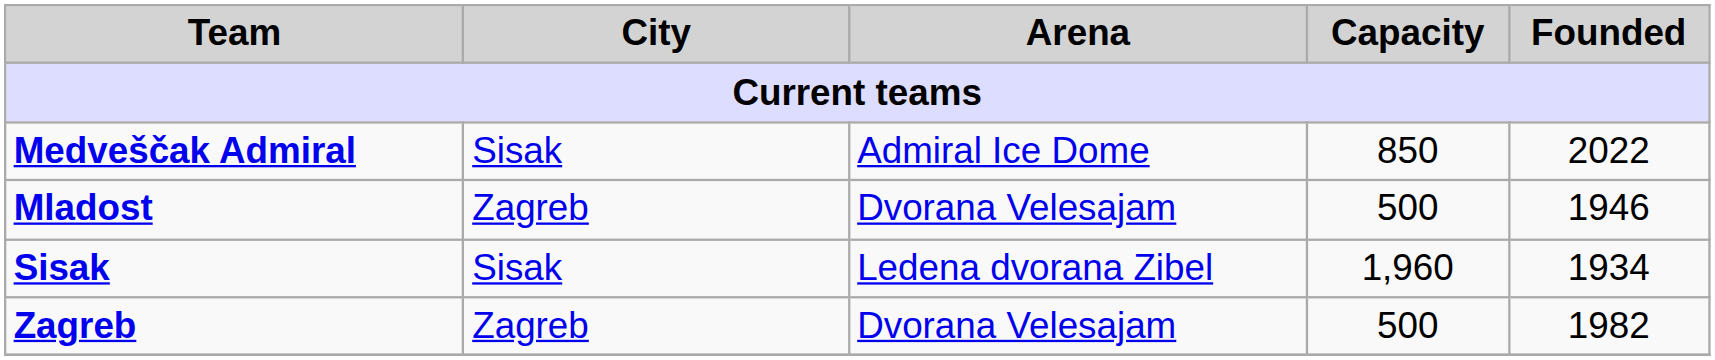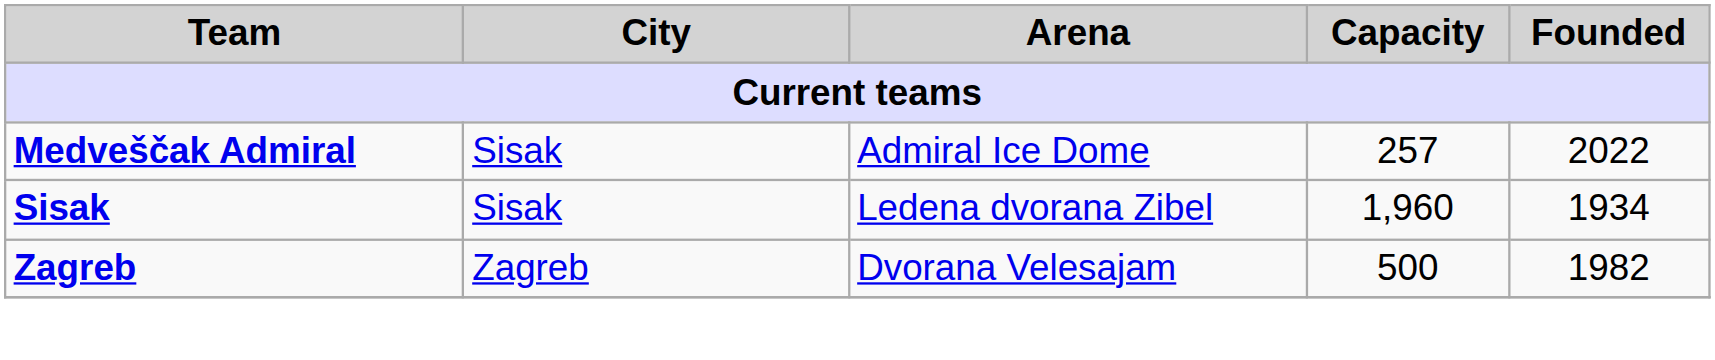 <table class="wikitable" style="text-align:left">
 <tr>
 <th style="background:lightgrey;width:12em">Team</th>
 <th style="background:lightgrey;width:10em">City</th>
 <th style="background:lightgrey;width:12em">Arena</th>
 <th style="background:lightgrey;width:5em">Capacity</th>
 <th style="background:lightgrey;width:5em">Founded</th>
 </tr>
 <tr>
 <th style="background:#DDDDFF" colspan=5>Current teams</th>
 </tr>
 <tr>
 <td><strong><a href='#'>Medveščak Admiral</a></strong></td>
 <td> <a href='#'>Sisak</a></td>
 <td><a href='#'>Admiral Ice Dome</a></td>
-<td align=center>850</td>
+<td align=center>257</td>
 <td align=center>2022</td>
-</tr>
-<tr>
-<td><strong><a href='#'>Mladost</a></strong></td>
-<td> <a href='#'>Zagreb</a></td>
-<td><a href='#'>Dvorana Velesajam</a></td>
-<td align=center>500</td>
-<td align=center>1946</td>
 </tr>
 <tr>
 <td><strong><a href='#'>Sisak</a></strong></td>
 <td> <a href='#'>Sisak</a></td>
 <td><a href='#'>Ledena dvorana Zibel</a></td>
 <td align=center>1,960</td>
 <td align=center>1934</td>
 </tr>
 <tr>
 <td><strong><a href='#'>Zagreb</a></strong></td>
 <td> <a href='#'>Zagreb</a></td>
 <td><a href='#'>Dvorana Velesajam</a></td>
 <td align=center>500</td>
 <td align=center>1982</td>
 </tr>
 <tr>
 </tr>
 </table>
